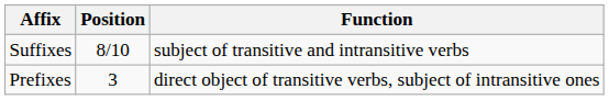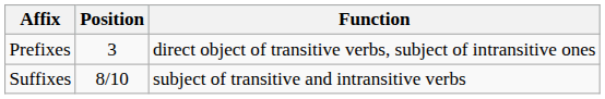 <table class="wikitable">
 <tr style="background:#c0f0f0;">
 <th>Affix</th>
 <th>Position</th>
 <th>Function</th>
 </tr>
 <tr>
+<td>Prefixes</td>
+<td style="text-align:center;">3</td>
+<td>direct object of transitive verbs, subject of intransitive ones</td>
+</tr>
+<tr>
 <td>Suffixes</td>
 <td style="text-align:center;">8/10</td>
 <td>subject of transitive and intransitive verbs</td>
 </tr>
-<tr>
-<td>Prefixes</td>
-<td style="text-align:center;">3</td>
-<td>direct object of transitive verbs, subject of intransitive ones</td>
-</tr>
 </table>
